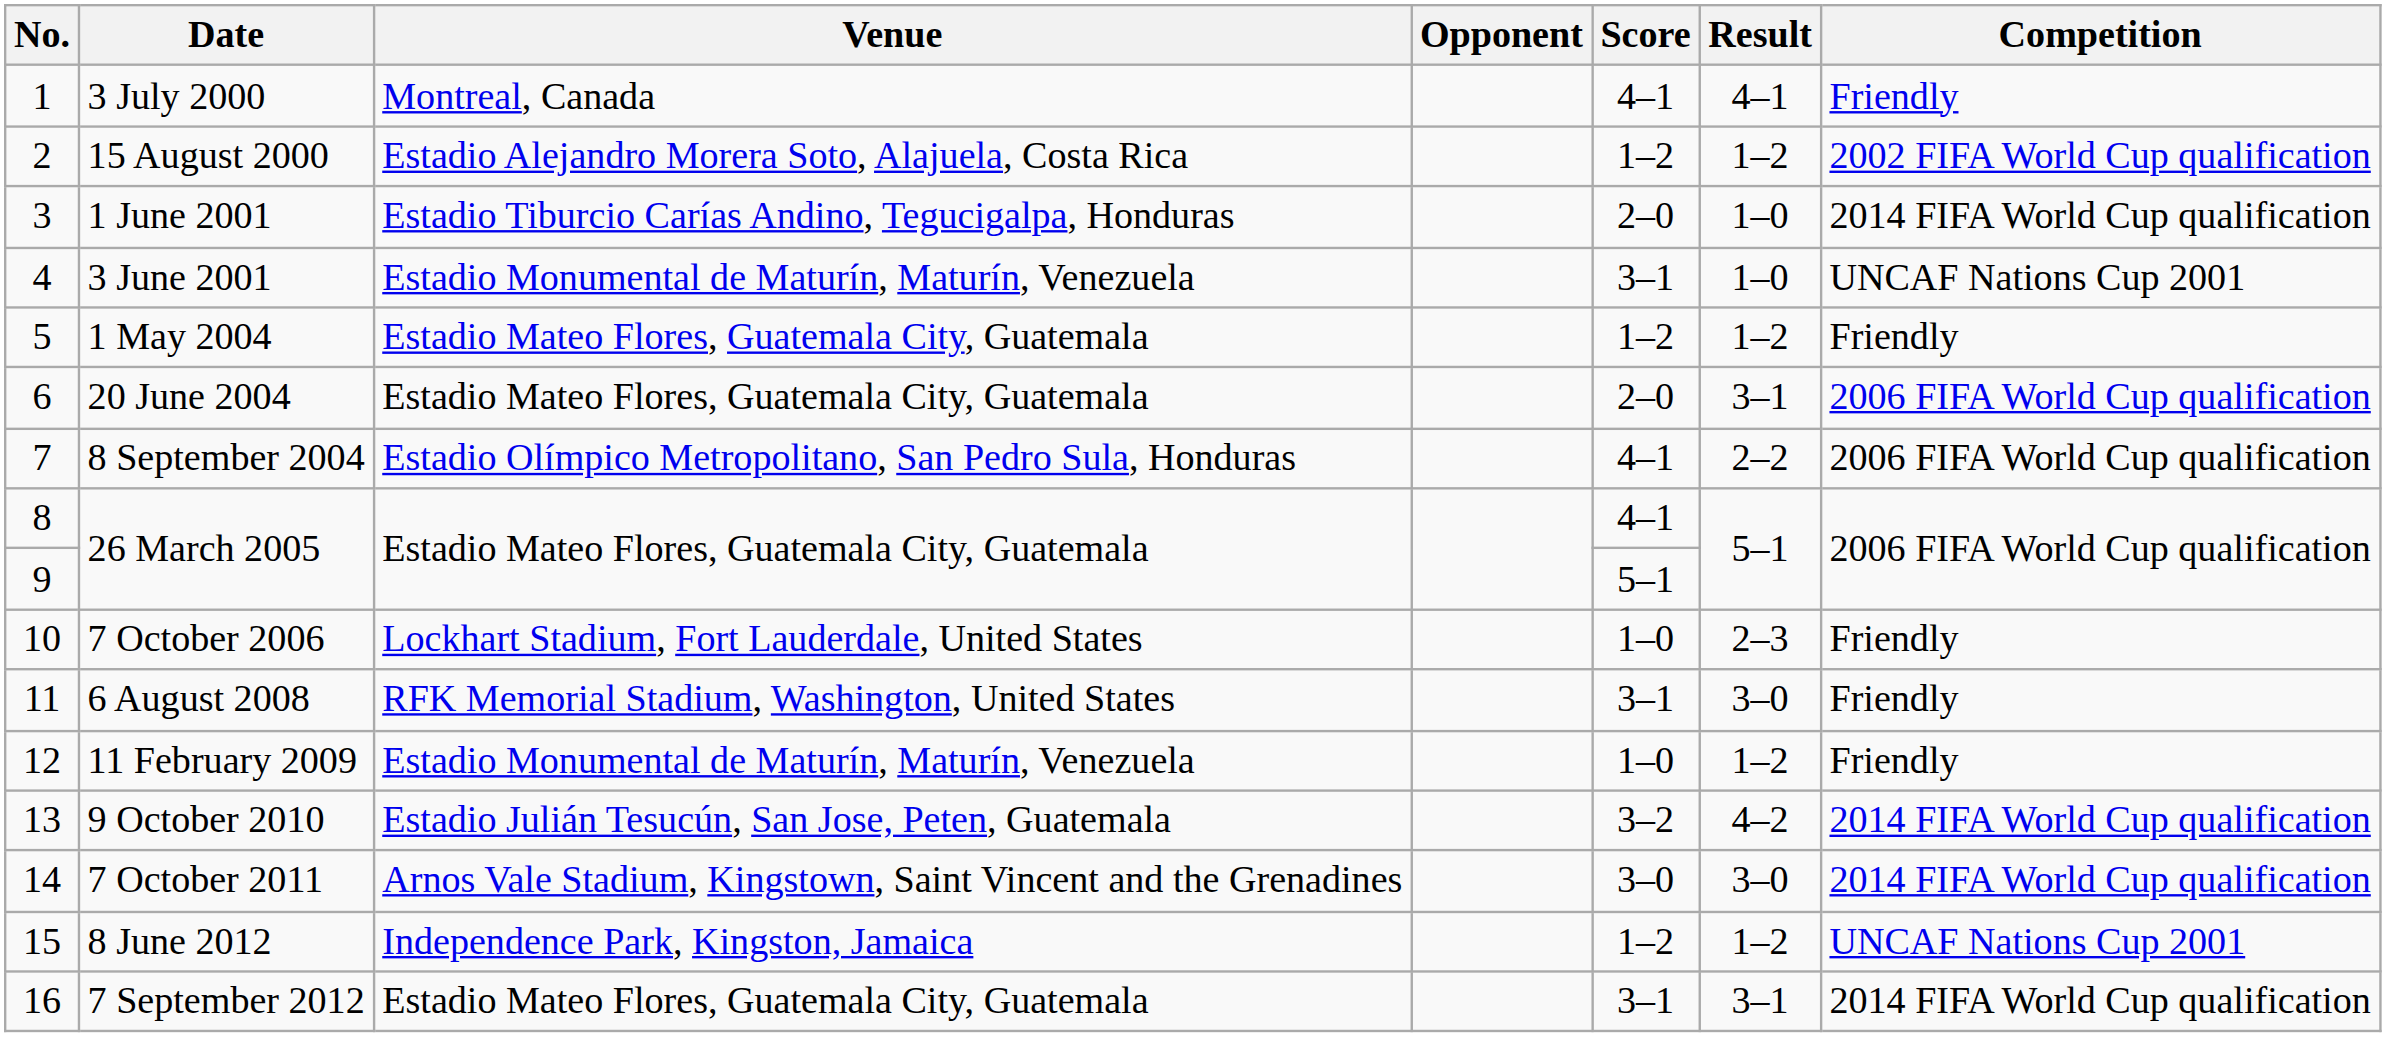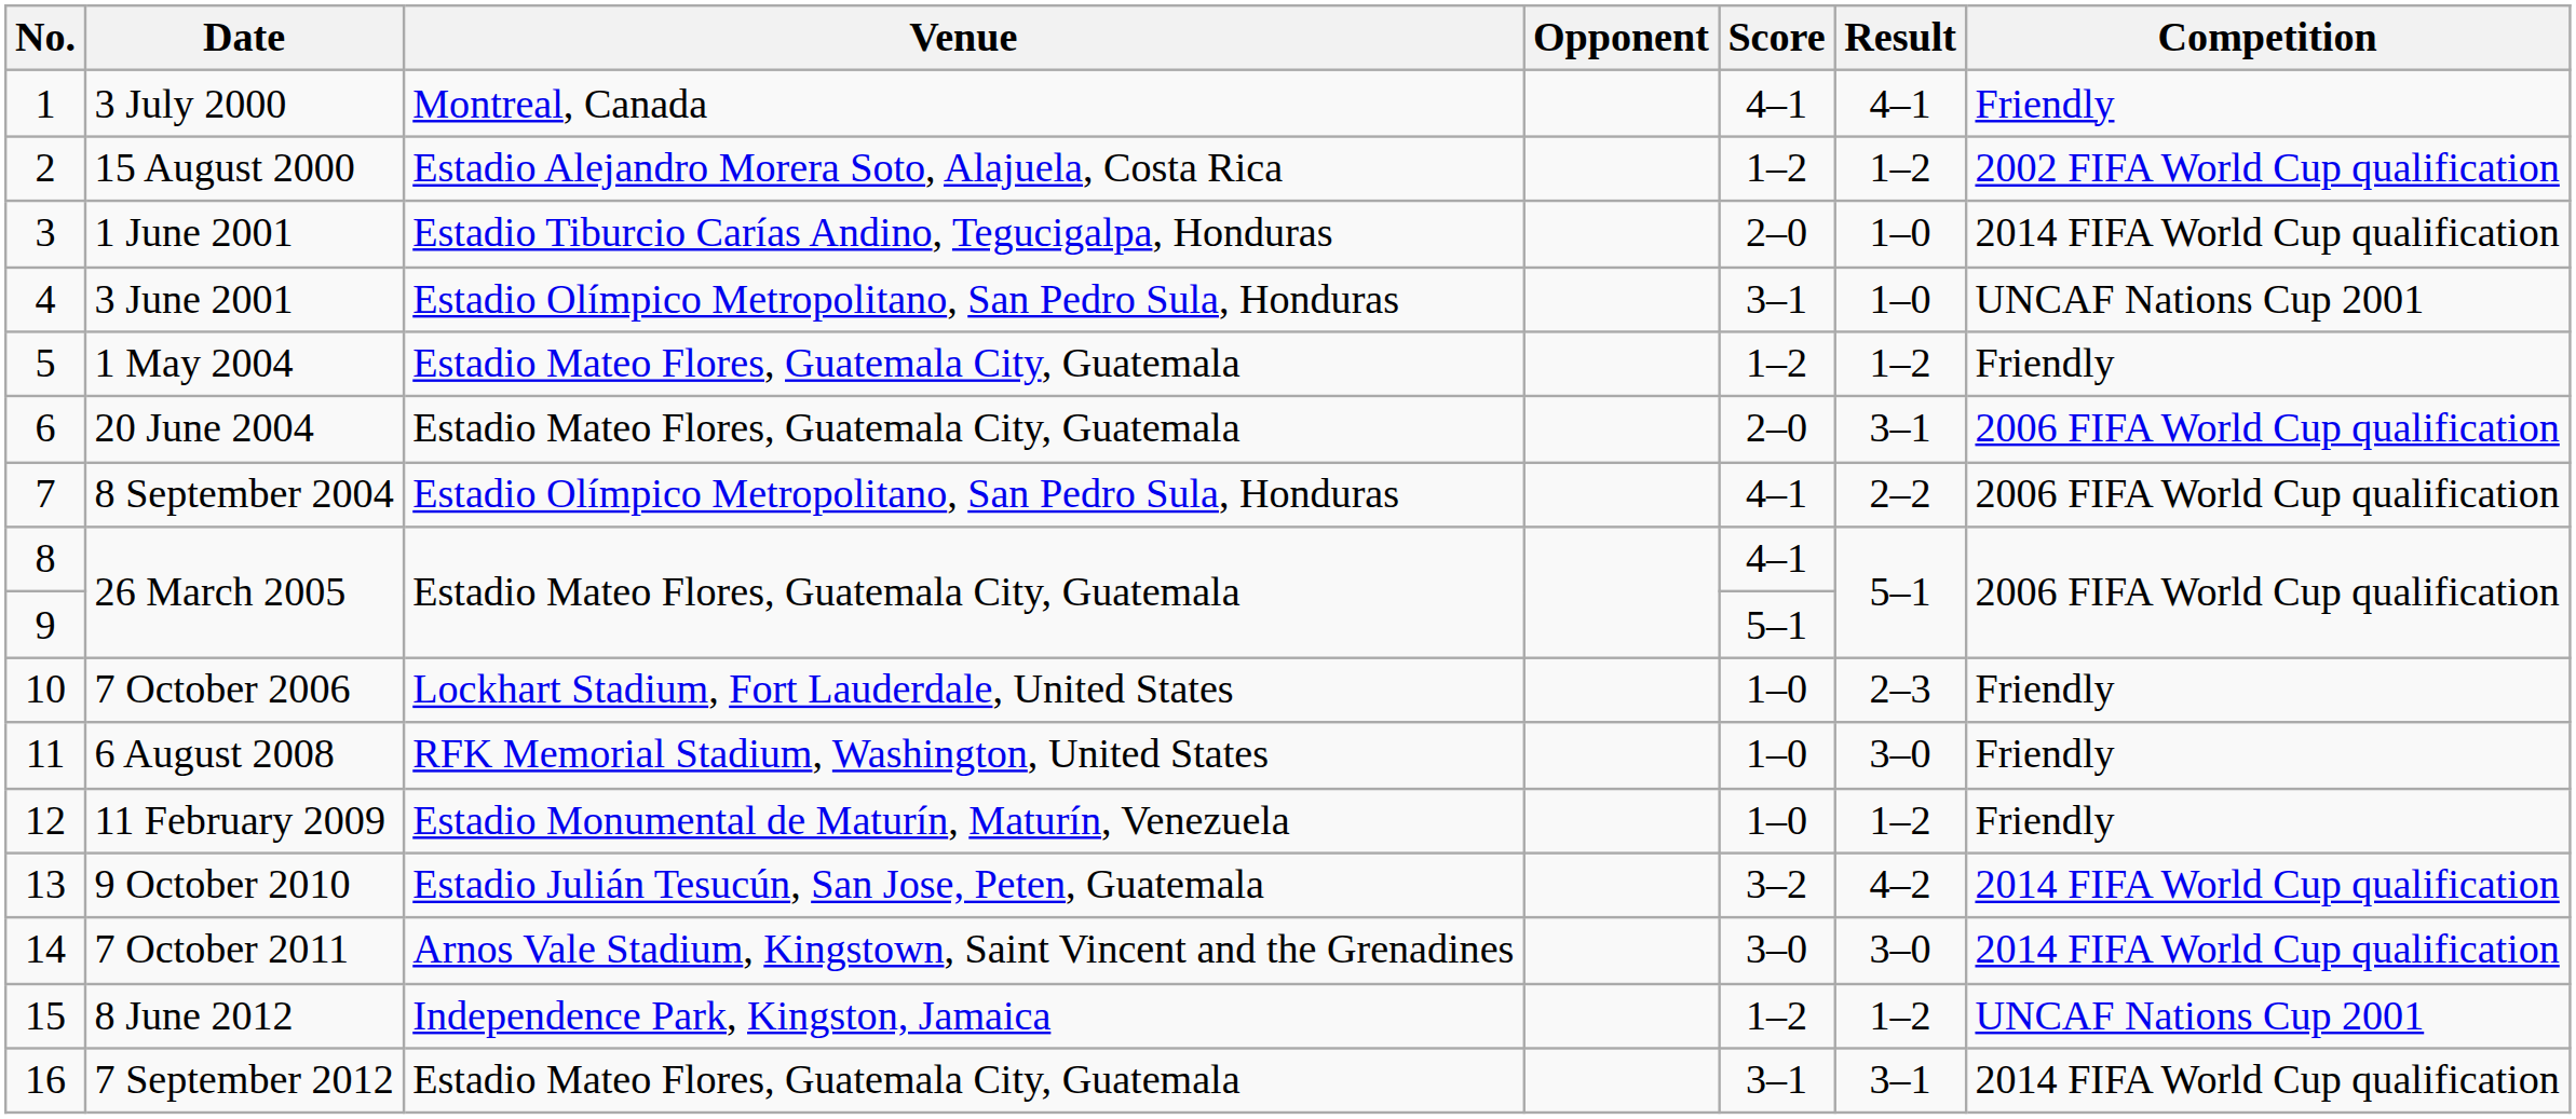 <table class="wikitable sortable">
 <tr>
 <th scope="col">No.</th>
 <th scope="col">Date</th>
 <th scope="col">Venue</th>
 <th scope="col">Opponent</th>
 <th scope="col">Score</th>
 <th scope="col">Result</th>
 <th scope="col">Competition</th>
 </tr>
 <tr>
 <td style="text-align:center">1</td>
 <td>3 July 2000</td>
 <td><a href='#'>Montreal</a>, Canada</td>
 <td></td>
 <td style="text-align:center">4–1</td>
 <td style="text-align:center">4–1</td>
 <td><a href='#'>Friendly</a></td>
 </tr>
 <tr>
 <td style="text-align:center">2</td>
 <td>15 August 2000</td>
 <td><a href='#'>Estadio Alejandro Morera Soto</a>, <a href='#'>Alajuela</a>, Costa Rica</td>
 <td></td>
 <td style="text-align:center">1–2</td>
 <td style="text-align:center">1–2</td>
 <td><a href='#'>2002 FIFA World Cup qualification</a></td>
 </tr>
 <tr>
 <td style="text-align:center">3</td>
 <td>1 June 2001</td>
 <td><a href='#'>Estadio Tiburcio Carías Andino</a>, <a href='#'>Tegucigalpa</a>, Honduras</td>
 <td></td>
 <td style="text-align:center">2–0</td>
 <td style="text-align:center">1–0</td>
 <td>2014 FIFA World Cup qualification</td>
 </tr>
 <tr>
 <td style="text-align:center">4</td>
 <td>3 June 2001</td>
-<td><a href='#'>Estadio Monumental de Maturín</a>, <a href='#'>Maturín</a>, Venezuela</td>
+<td><a href='#'>Estadio Olímpico Metropolitano</a>, <a href='#'>San Pedro Sula</a>, Honduras</td>
 <td></td>
 <td style="text-align:center">3–1</td>
 <td style="text-align:center">1–0</td>
 <td>UNCAF Nations Cup 2001</td>
 </tr>
 <tr>
 <td style="text-align:center">5</td>
 <td>1 May 2004</td>
 <td><a href='#'>Estadio Mateo Flores</a>, <a href='#'>Guatemala City</a>, Guatemala</td>
 <td></td>
 <td style="text-align:center">1–2</td>
 <td style="text-align:center">1–2</td>
 <td>Friendly</td>
 </tr>
 <tr>
 <td style="text-align:center">6</td>
 <td>20 June 2004</td>
 <td>Estadio Mateo Flores, Guatemala City, Guatemala</td>
 <td></td>
 <td style="text-align:center">2–0</td>
 <td style="text-align:center">3–1</td>
 <td><a href='#'>2006 FIFA World Cup qualification</a></td>
 </tr>
 <tr>
 <td style="text-align:center">7</td>
 <td>8 September 2004</td>
 <td><a href='#'>Estadio Olímpico Metropolitano</a>, <a href='#'>San Pedro Sula</a>, Honduras</td>
 <td></td>
 <td style="text-align:center">4–1</td>
 <td style="text-align:center">2–2</td>
 <td>2006 FIFA World Cup qualification</td>
 </tr>
 <tr>
 <td style="text-align:center">8</td>
 <td rowspan="2">26 March 2005</td>
 <td rowspan="2">Estadio Mateo Flores, Guatemala City, Guatemala</td>
 <td rowspan="2"></td>
 <td style="text-align:center">4–1</td>
 <td rowspan="2" style="text-align:center">5–1</td>
 <td rowspan="2">2006 FIFA World Cup qualification</td>
 </tr>
 <tr>
 <td style="text-align:center">9</td>
 <td style="text-align:center">5–1</td>
 </tr>
 <tr>
 <td style="text-align:center">10</td>
 <td>7 October 2006</td>
 <td><a href='#'>Lockhart Stadium</a>, <a href='#'>Fort Lauderdale</a>, United States</td>
 <td></td>
 <td style="text-align:center">1–0</td>
 <td style="text-align:center">2–3</td>
 <td>Friendly</td>
 </tr>
 <tr>
 <td style="text-align:center">11</td>
 <td>6 August 2008</td>
 <td><a href='#'>RFK Memorial Stadium</a>, <a href='#'>Washington</a>, United States</td>
 <td></td>
-<td style="text-align:center">3–1</td>
+<td style="text-align:center">1–0</td>
 <td style="text-align:center">3–0</td>
 <td>Friendly</td>
 </tr>
 <tr>
 <td style="text-align:center">12</td>
 <td>11 February 2009</td>
 <td><a href='#'>Estadio Monumental de Maturín</a>, <a href='#'>Maturín</a>, Venezuela</td>
 <td></td>
 <td style="text-align:center">1–0</td>
 <td style="text-align:center">1–2</td>
 <td>Friendly</td>
 </tr>
 <tr>
 <td style="text-align:center">13</td>
 <td>9 October 2010</td>
 <td><a href='#'>Estadio Julián Tesucún</a>, <a href='#'>San Jose, Peten</a>, Guatemala</td>
 <td></td>
 <td style="text-align:center">3–2</td>
 <td style="text-align:center">4–2</td>
 <td><a href='#'>2014 FIFA World Cup qualification</a></td>
 </tr>
 <tr>
 <td style="text-align:center">14</td>
 <td>7 October 2011</td>
 <td><a href='#'>Arnos Vale Stadium</a>, <a href='#'>Kingstown</a>, Saint Vincent and the Grenadines</td>
 <td></td>
 <td style="text-align:center">3–0</td>
 <td style="text-align:center">3–0</td>
 <td><a href='#'>2014 FIFA World Cup qualification</a></td>
 </tr>
 <tr>
 <td style="text-align:center">15</td>
 <td>8 June 2012</td>
 <td><a href='#'>Independence Park</a>, <a href='#'>Kingston, Jamaica</a></td>
 <td></td>
 <td style="text-align:center">1–2</td>
 <td style="text-align:center">1–2</td>
 <td><a href='#'>UNCAF Nations Cup 2001</a></td>
 </tr>
 <tr>
 <td style="text-align:center">16</td>
 <td>7 September 2012</td>
 <td>Estadio Mateo Flores, Guatemala City, Guatemala</td>
 <td></td>
 <td style="text-align:center">3–1</td>
 <td style="text-align:center">3–1</td>
 <td>2014 FIFA World Cup qualification</td>
 </tr>
 </table>
